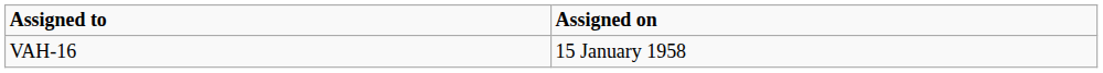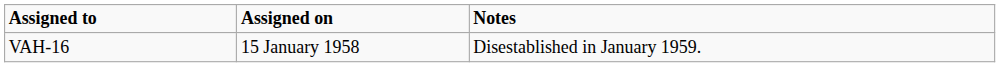 <table class="wikitable" style="width: 70%;">
 <tr>
 <td style="width: 200px;"><strong>Assigned to</strong></td>
 <td style="width: 200px;"><strong>Assigned on</strong></td>
+<td><strong>Notes</strong></td>
 </tr>
 <tr>
 <td>VAH-16</td>
 <td>15 January 1958</td>
+<td>Disestablished in January 1959.</td>
 </tr>
 </table>
